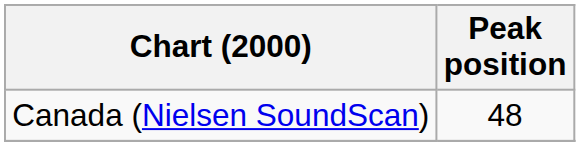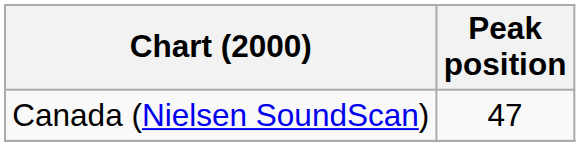 <table class="wikitable sortable">
 <tr>
 <th>Chart (2000)</th>
 <th>Peak<br>position</th>
 </tr>
 <tr>
 <td>Canada (<a href='#'>Nielsen SoundScan</a>)</td>
-<td style="text-align:center">48</td>
+<td style="text-align:center">47</td>
 </tr>
 <tr>
 </tr>
 <tr>
 </tr>
 <tr>
 </tr>
 <tr>
 </tr>
 <tr>
 </tr>
 <tr>
 </tr>
 <tr>
 </tr>
 <tr>
 </tr>
 </table>
